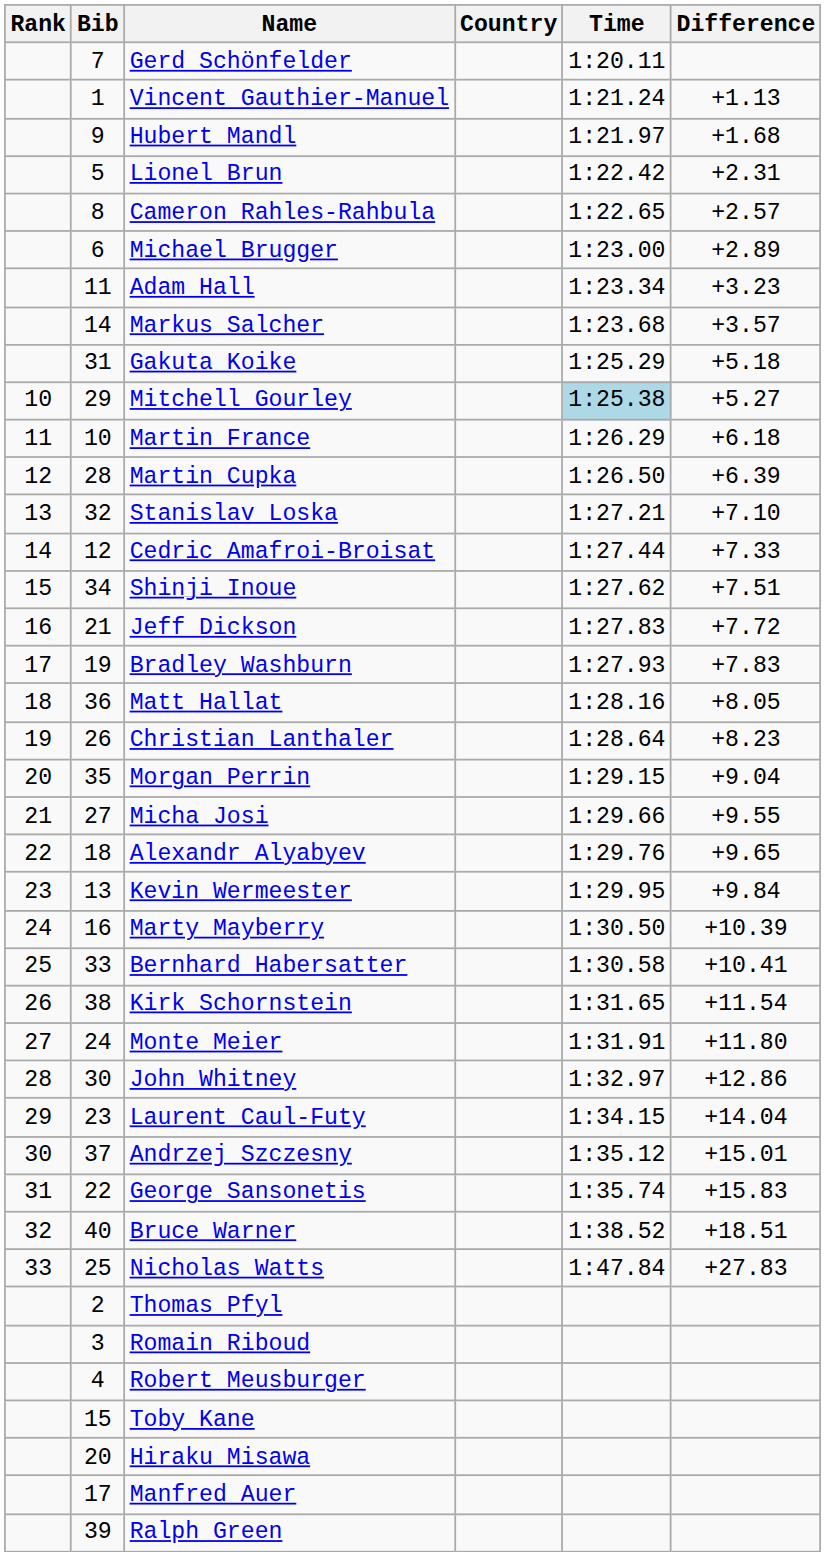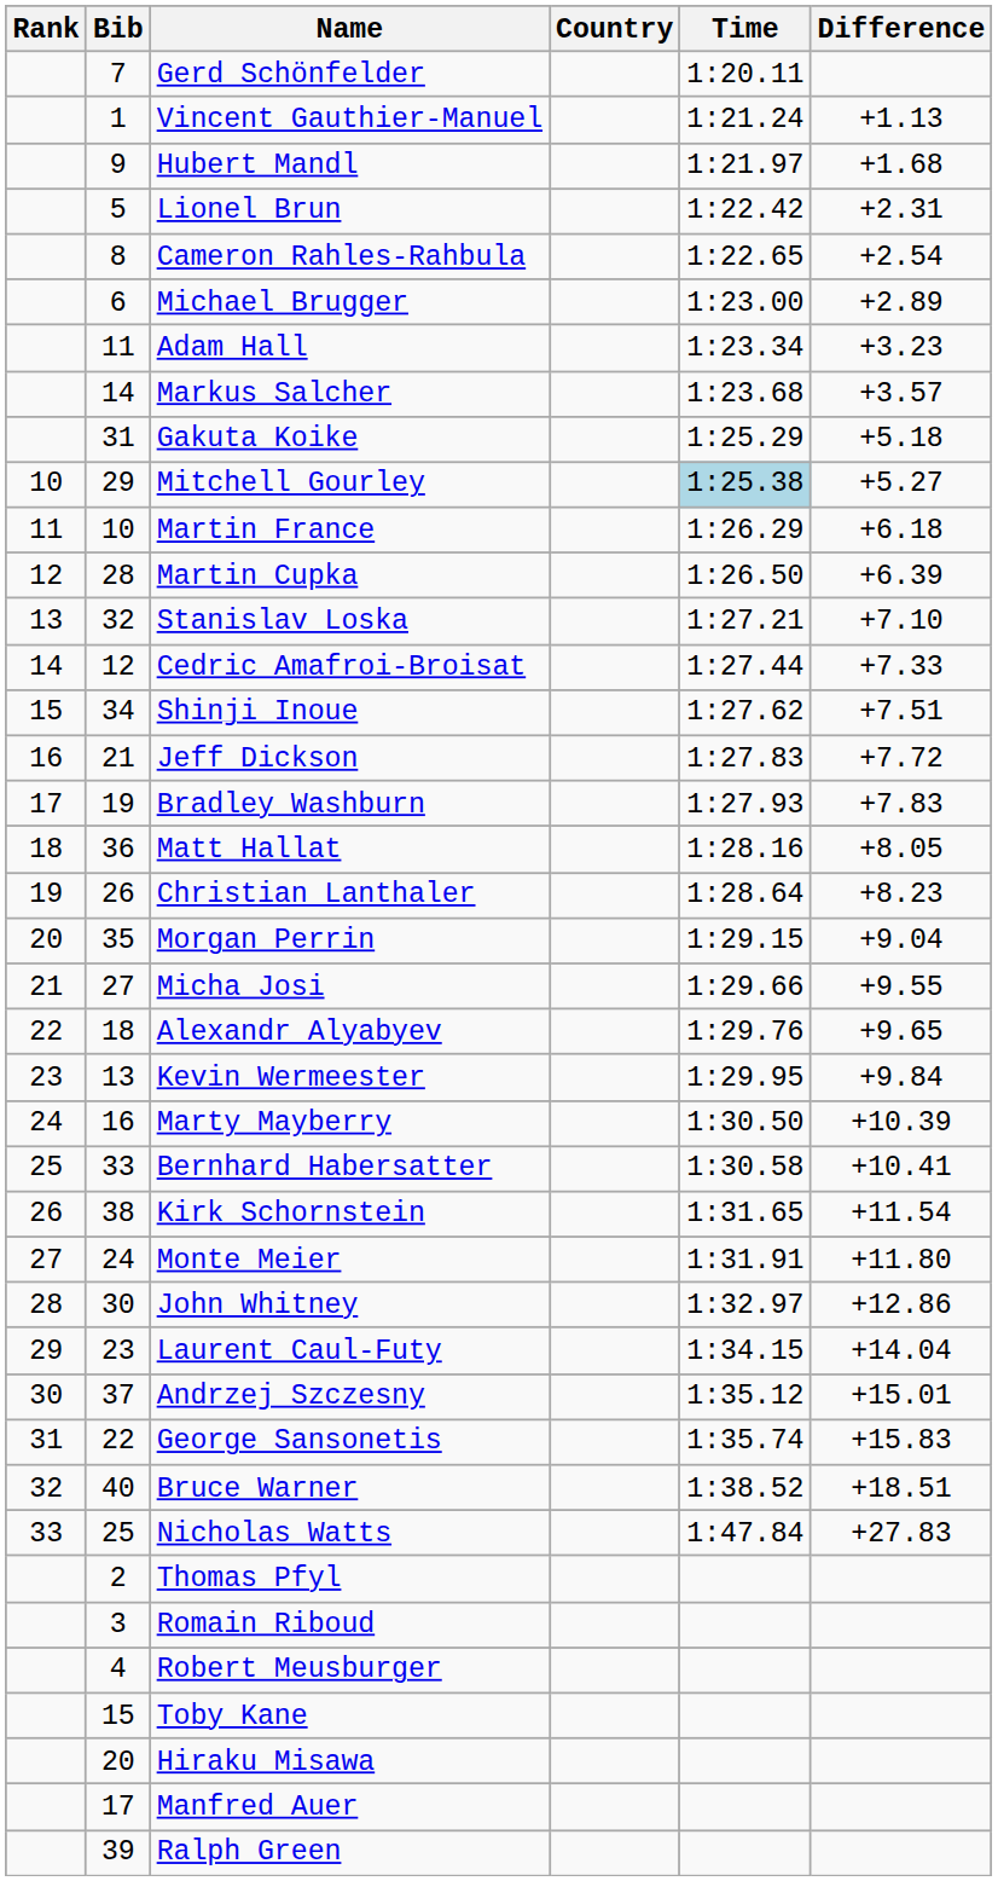 <table class="wikitable sortable" style="text-align:center">
 <tr>
 <th>Rank</th>
 <th>Bib</th>
 <th>Name</th>
 <th>Country</th>
 <th>Time</th>
 <th>Difference</th>
 </tr>
 <tr>
 <td></td>
 <td>7</td>
 <td align=left><a href='#'>Gerd Schönfelder</a></td>
 <td align=left></td>
 <td>1:20.11</td>
 <td></td>
 </tr>
 <tr>
 <td></td>
 <td>1</td>
 <td align=left><a href='#'>Vincent Gauthier-Manuel</a></td>
 <td align=left></td>
 <td>1:21.24</td>
 <td>+1.13</td>
 </tr>
 <tr>
 <td></td>
 <td>9</td>
 <td align=left><a href='#'>Hubert Mandl</a></td>
 <td align=left></td>
 <td>1:21.97</td>
 <td>+1.68</td>
 </tr>
 <tr>
 <td></td>
 <td>5</td>
 <td align=left><a href='#'>Lionel Brun</a></td>
 <td align=left></td>
 <td>1:22.42</td>
 <td>+2.31</td>
 </tr>
 <tr>
 <td></td>
 <td>8</td>
 <td align=left><a href='#'>Cameron Rahles-Rahbula</a></td>
 <td align=left></td>
 <td>1:22.65</td>
-<td>+2.57</td>
+<td>+2.54</td>
 </tr>
 <tr>
 <td></td>
 <td>6</td>
 <td align=left><a href='#'>Michael Brugger</a></td>
 <td align=left></td>
 <td>1:23.00</td>
 <td>+2.89</td>
 </tr>
 <tr>
 <td></td>
 <td>11</td>
 <td align=left><a href='#'>Adam Hall</a></td>
 <td align=left></td>
 <td>1:23.34</td>
 <td>+3.23</td>
 </tr>
 <tr>
 <td></td>
 <td>14</td>
 <td align=left><a href='#'>Markus Salcher</a></td>
 <td align=left></td>
 <td>1:23.68</td>
 <td>+3.57</td>
 </tr>
 <tr>
 <td></td>
 <td>31</td>
 <td align=left><a href='#'>Gakuta Koike</a></td>
 <td align=left></td>
 <td>1:25.29</td>
 <td>+5.18</td>
 </tr>
 <tr>
 <td>10</td>
 <td>29</td>
 <td align=left><a href='#'>Mitchell Gourley</a></td>
 <td align=left></td>
 <td style="background: lightblue;">1:25.38</td>
 <td>+5.27</td>
 </tr>
 <tr>
 <td>11</td>
 <td>10</td>
 <td align=left><a href='#'>Martin France</a></td>
 <td align=left></td>
 <td>1:26.29</td>
 <td>+6.18</td>
 </tr>
 <tr>
 <td>12</td>
 <td>28</td>
 <td align=left><a href='#'>Martin Cupka</a></td>
 <td align=left></td>
 <td>1:26.50</td>
 <td>+6.39</td>
 </tr>
 <tr>
 <td>13</td>
 <td>32</td>
 <td align=left><a href='#'>Stanislav Loska</a></td>
 <td align=left></td>
 <td>1:27.21</td>
 <td>+7.10</td>
 </tr>
 <tr>
 <td>14</td>
 <td>12</td>
 <td align=left><a href='#'>Cedric Amafroi-Broisat</a></td>
 <td align=left></td>
 <td>1:27.44</td>
 <td>+7.33</td>
 </tr>
 <tr>
 <td>15</td>
 <td>34</td>
 <td align=left><a href='#'>Shinji Inoue</a></td>
 <td align=left></td>
 <td>1:27.62</td>
 <td>+7.51</td>
 </tr>
 <tr>
 <td>16</td>
 <td>21</td>
 <td align=left><a href='#'>Jeff Dickson</a></td>
 <td align=left></td>
 <td>1:27.83</td>
 <td>+7.72</td>
 </tr>
 <tr>
 <td>17</td>
 <td>19</td>
 <td align=left><a href='#'>Bradley Washburn</a></td>
 <td align=left></td>
 <td>1:27.93</td>
 <td>+7.83</td>
 </tr>
 <tr>
 <td>18</td>
 <td>36</td>
 <td align=left><a href='#'>Matt Hallat</a></td>
 <td align=left></td>
 <td>1:28.16</td>
 <td>+8.05</td>
 </tr>
 <tr>
 <td>19</td>
 <td>26</td>
 <td align=left><a href='#'>Christian Lanthaler</a></td>
 <td align=left></td>
 <td>1:28.64</td>
 <td>+8.23</td>
 </tr>
 <tr>
 <td>20</td>
 <td>35</td>
 <td align=left><a href='#'>Morgan Perrin</a></td>
 <td align=left></td>
 <td>1:29.15</td>
 <td>+9.04</td>
 </tr>
 <tr>
 <td>21</td>
 <td>27</td>
 <td align=left><a href='#'>Micha Josi</a></td>
 <td align=left></td>
 <td>1:29.66</td>
 <td>+9.55</td>
 </tr>
 <tr>
 <td>22</td>
 <td>18</td>
 <td align=left><a href='#'>Alexandr Alyabyev</a></td>
 <td align=left></td>
 <td>1:29.76</td>
 <td>+9.65</td>
 </tr>
 <tr>
 <td>23</td>
 <td>13</td>
 <td align=left><a href='#'>Kevin Wermeester</a></td>
 <td align=left></td>
 <td>1:29.95</td>
 <td>+9.84</td>
 </tr>
 <tr>
 <td>24</td>
 <td>16</td>
 <td align=left><a href='#'>Marty Mayberry</a></td>
 <td align=left></td>
 <td>1:30.50</td>
 <td>+10.39</td>
 </tr>
 <tr>
 <td>25</td>
 <td>33</td>
 <td align=left><a href='#'>Bernhard Habersatter</a></td>
 <td align=left></td>
 <td>1:30.58</td>
 <td>+10.41</td>
 </tr>
 <tr>
 <td>26</td>
 <td>38</td>
 <td align=left><a href='#'>Kirk Schornstein</a></td>
 <td align=left></td>
 <td>1:31.65</td>
 <td>+11.54</td>
 </tr>
 <tr>
 <td>27</td>
 <td>24</td>
 <td align=left><a href='#'>Monte Meier</a></td>
 <td align=left></td>
 <td>1:31.91</td>
 <td>+11.80</td>
 </tr>
 <tr>
 <td>28</td>
 <td>30</td>
 <td align=left><a href='#'>John Whitney</a></td>
 <td align=left></td>
 <td>1:32.97</td>
 <td>+12.86</td>
 </tr>
 <tr>
 <td>29</td>
 <td>23</td>
 <td align=left><a href='#'>Laurent Caul-Futy</a></td>
 <td align=left></td>
 <td>1:34.15</td>
 <td>+14.04</td>
 </tr>
 <tr>
 <td>30</td>
 <td>37</td>
 <td align=left><a href='#'>Andrzej Szczesny</a></td>
 <td align=left></td>
 <td>1:35.12</td>
 <td>+15.01</td>
 </tr>
 <tr>
 <td>31</td>
 <td>22</td>
 <td align=left><a href='#'>George Sansonetis</a></td>
 <td align=left></td>
 <td>1:35.74</td>
 <td>+15.83</td>
 </tr>
 <tr>
 <td>32</td>
 <td>40</td>
 <td align=left><a href='#'>Bruce Warner</a></td>
 <td align=left></td>
 <td>1:38.52</td>
 <td>+18.51</td>
 </tr>
 <tr>
 <td>33</td>
 <td>25</td>
 <td align=left><a href='#'>Nicholas Watts</a></td>
 <td align=left></td>
 <td>1:47.84</td>
 <td>+27.83</td>
 </tr>
 <tr>
 <td></td>
 <td>2</td>
 <td align=left><a href='#'>Thomas Pfyl</a></td>
 <td align=left></td>
 <td></td>
 <td></td>
 </tr>
 <tr>
 <td></td>
 <td>3</td>
 <td align=left><a href='#'>Romain Riboud</a></td>
 <td align=left></td>
 <td></td>
 <td></td>
 </tr>
 <tr>
 <td></td>
 <td>4</td>
 <td align=left><a href='#'>Robert Meusburger</a></td>
 <td align=left></td>
 <td></td>
 <td></td>
 </tr>
 <tr>
 <td></td>
 <td>15</td>
 <td align=left><a href='#'>Toby Kane</a></td>
 <td align=left></td>
 <td></td>
 <td></td>
 </tr>
 <tr>
 <td></td>
 <td>20</td>
 <td align=left><a href='#'>Hiraku Misawa</a></td>
 <td align=left></td>
 <td></td>
 <td></td>
 </tr>
 <tr>
 <td></td>
 <td>17</td>
 <td align=left><a href='#'>Manfred Auer</a></td>
 <td align=left></td>
 <td></td>
 <td></td>
 </tr>
 <tr>
 <td></td>
 <td>39</td>
 <td align=left><a href='#'>Ralph Green</a></td>
 <td align=left></td>
 <td></td>
 <td></td>
 </tr>
 </table>
